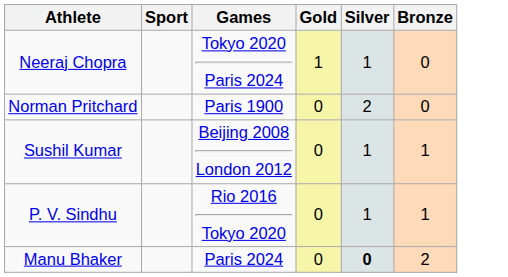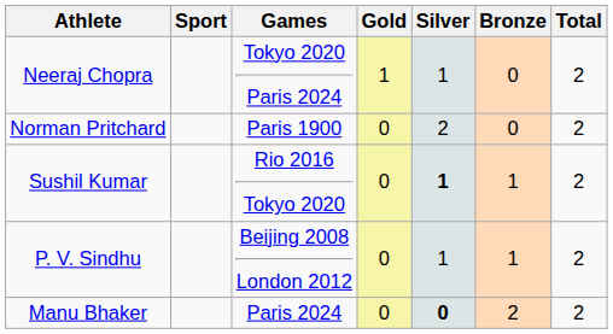 <table class="wikitable sortable" style="text-align:center;">
 <tr>
 <th>Athlete</th>
 <th>Sport</th>
 <th>Games</th>
 <th> Gold</th>
 <th> Silver</th>
 <th> Bronze</th>
+<th>Total</th>
 </tr>
 <tr>
 <td><a href='#'>Neeraj Chopra</a></td>
 <td></td>
 <td><a href='#'>Tokyo 2020</a><hr><a href='#'>Paris 2024</a></td>
 <td style="background:#F7F6A8;">1</td>
 <td style="background:#DCE5E5;">1</td>
 <td style="background:#FFDAB9;">0</td>
+<td>2</td>
 </tr>
 <tr>
 <td><a href='#'>Norman Pritchard</a></td>
 <td></td>
 <td><a href='#'>Paris 1900</a></td>
 <td style="background:#F7F6A8;">0</td>
 <td style="background:#DCE5E5;">2</td>
 <td style="background:#FFDAB9;">0</td>
+<td>2</td>
 </tr>
 <tr>
 <td><a href='#'>Sushil Kumar</a></td>
+<td></td>
+<td><a href='#'>Rio 2016</a><hr><a href='#'>Tokyo 2020</a></td>
+<td style="background:#F7F6A8;">0</td>
+<td style="background:#DCE5E5;"><strong>1</strong></td>
+<td style="background:#FFDAB9;">1</td>
+<td>2</td>
+</tr>
+<tr>
+<td><a href='#'>P. V. Sindhu</a></td>
 <td></td>
 <td><a href='#'>Beijing 2008</a><hr><a href='#'>London 2012</a></td>
 <td style="background:#F7F6A8;">0</td>
 <td style="background:#DCE5E5;">1</td>
 <td style="background:#FFDAB9;">1</td>
-</tr>
-<tr>
-<td><a href='#'>P. V. Sindhu</a></td>
-<td></td>
-<td><a href='#'>Rio 2016</a><hr><a href='#'>Tokyo 2020</a></td>
-<td style="background:#F7F6A8;">0</td>
-<td style="background:#DCE5E5;">1</td>
-<td style="background:#FFDAB9;">1</td>
+<td>2</td>
 </tr>
 <tr>
 <td><a href='#'>Manu Bhaker</a></td>
 <td></td>
 <td><a href='#'>Paris 2024</a></td>
 <td style="background:#F7F6A8;">0</td>
 <td style="background:#DCE5E5;"><strong>0</strong></td>
 <td style="background:#FFDAB9;">2</td>
+<td>2</td>
 </tr>
 </table>
